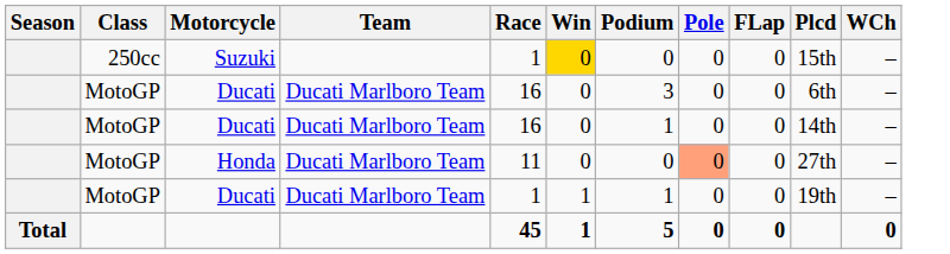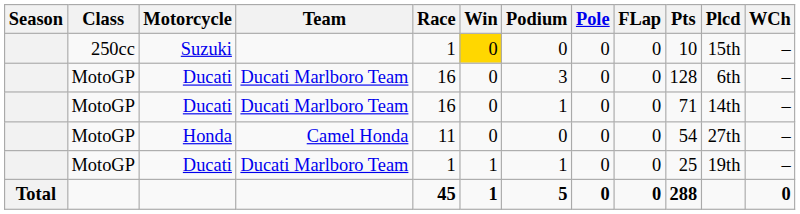 <table class="wikitable">
 <tr>
 <th>Season</th>
 <th>Class</th>
 <th>Motorcycle</th>
 <th>Team</th>
 <th>Race</th>
 <th>Win</th>
 <th>Podium</th>
 <th><a href='#'>Pole</a></th>
 <th>FLap</th>
+<th>Pts</th>
 <th>Plcd</th>
 <th>WCh</th>
 </tr>
 <tr align="right">
 <th></th>
 <td>250cc</td>
 <td><a href='#'>Suzuki</a></td>
 <td></td>
 <td>1</td>
 <td style="background: gold;">0</td>
 <td>0</td>
 <td>0</td>
 <td>0</td>
+<td>10</td>
 <td>15th</td>
 <td> –</td>
 </tr>
 <tr align="right">
 <th></th>
 <td>MotoGP</td>
 <td><a href='#'>Ducati</a></td>
 <td><a href='#'>Ducati Marlboro Team</a></td>
 <td>16</td>
 <td>0</td>
 <td>3</td>
 <td>0</td>
 <td>0</td>
+<td>128</td>
 <td>6th</td>
 <td> –</td>
 </tr>
 <tr align="right">
 <th></th>
 <td>MotoGP</td>
 <td><a href='#'>Ducati</a></td>
 <td><a href='#'>Ducati Marlboro Team</a></td>
 <td>16</td>
 <td>0</td>
 <td>1</td>
 <td>0</td>
 <td>0</td>
+<td>71</td>
 <td>14th</td>
 <td> –</td>
 </tr>
 <tr align="right">
 <th></th>
 <td>MotoGP</td>
 <td><a href='#'>Honda</a></td>
-<td><a href='#'>Ducati Marlboro Team</a></td>
+<td><a href='#'>Camel Honda</a></td>
 <td>11</td>
 <td>0</td>
 <td>0</td>
-<td style="background: lightsalmon;">0</td>
 <td>0</td>
+<td>0</td>
+<td>54</td>
 <td>27th</td>
 <td> –</td>
 </tr>
 <tr align="right">
 <th></th>
 <td>MotoGP</td>
 <td><a href='#'>Ducati</a></td>
 <td><a href='#'>Ducati Marlboro Team</a></td>
 <td>1</td>
 <td>1</td>
 <td>1</td>
 <td>0</td>
 <td>0</td>
+<td>25</td>
 <td>19th</td>
 <td> –</td>
 </tr>
 <tr align="right">
 <th>Total</th>
 <td></td>
 <td></td>
 <td></td>
 <td><strong>45</strong></td>
 <td><strong>1</strong></td>
 <td><strong>5</strong></td>
 <td><strong>0</strong></td>
 <td><strong>0</strong></td>
+<td><strong>288</strong></td>
 <td></td>
 <td><strong>0</strong></td>
 </tr>
 </table>
